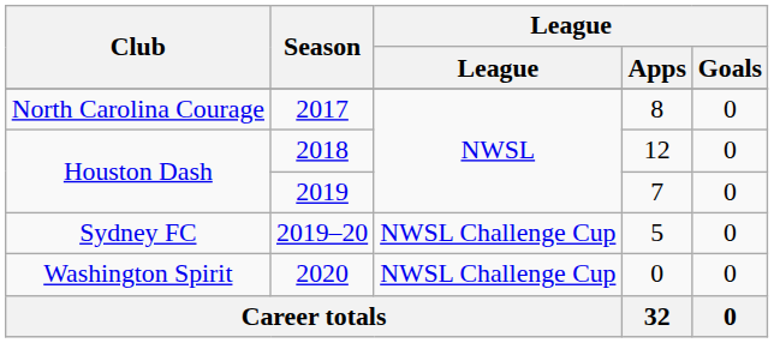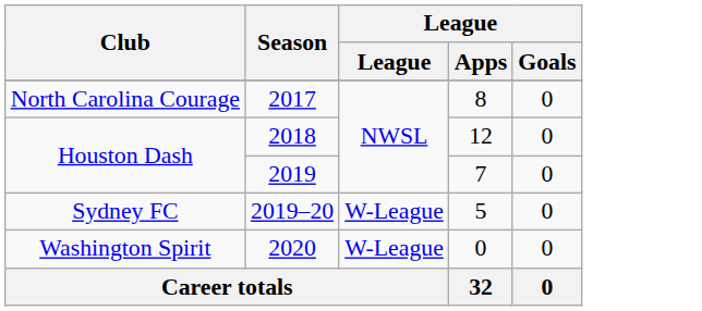 <table class="wikitable" style="text-align: center;">
 <tr>
 <th rowspan="2">Club</th>
 <th rowspan="2">Season</th>
 <th colspan="3">League</th>
 </tr>
 <tr>
 <th>League</th>
 <th>Apps</th>
 <th>Goals</th>
 </tr>
 <tr>
 </tr>
 <tr>
 <td><a href='#'>North Carolina Courage</a></td>
 <td><a href='#'>2017</a></td>
 <td rowspan="3"><a href='#'>NWSL</a></td>
 <td>8</td>
 <td>0</td>
 </tr>
 <tr>
 <td rowspan="2"><a href='#'>Houston Dash</a></td>
 <td><a href='#'>2018</a></td>
 <td>12</td>
 <td>0</td>
 </tr>
 <tr>
 <td><a href='#'>2019</a></td>
 <td>7</td>
 <td>0</td>
 </tr>
 <tr>
 <td><a href='#'>Sydney FC</a></td>
 <td><a href='#'>2019–20</a></td>
-<td><a href='#'>NWSL Challenge Cup</a></td>
+<td><a href='#'>W-League</a></td>
 <td>5</td>
 <td>0</td>
 </tr>
 <tr>
 <td><a href='#'>Washington Spirit</a></td>
 <td><a href='#'>2020</a></td>
-<td><a href='#'>NWSL Challenge Cup</a></td>
+<td><a href='#'>W-League</a></td>
 <td>0</td>
 <td>0</td>
 </tr>
 <tr>
 <th colspan="3">Career totals</th>
 <th>32</th>
 <th>0</th>
 </tr>
 </table>
